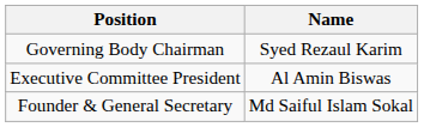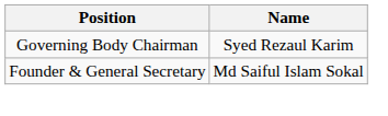 <table class="wikitable" style="text-align:center;margin-left:1em;float:center">
 <tr>
 <th>Position</th>
 <th>Name</th>
 </tr>
 <tr>
 <td>Governing Body Chairman</td>
 <td> Syed Rezaul Karim</td>
 </tr>
 <tr>
-<td>Executive Committee President</td>
-<td> Al Amin Biswas</td>
-</tr>
-<tr>
 <td>Founder & General Secretary</td>
 <td> Md Saiful Islam Sokal</td>
 </tr>
 </table>
